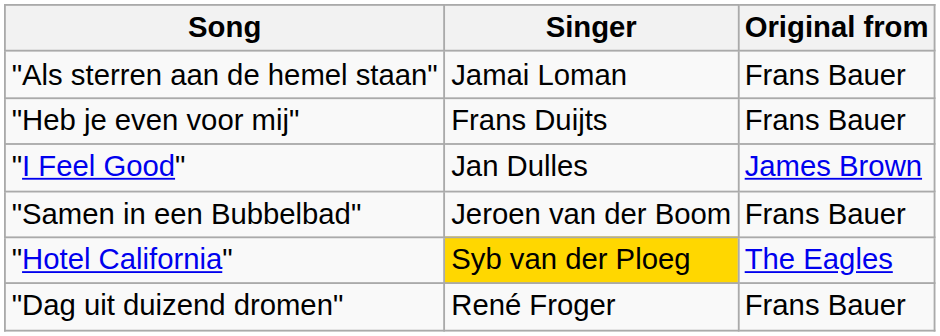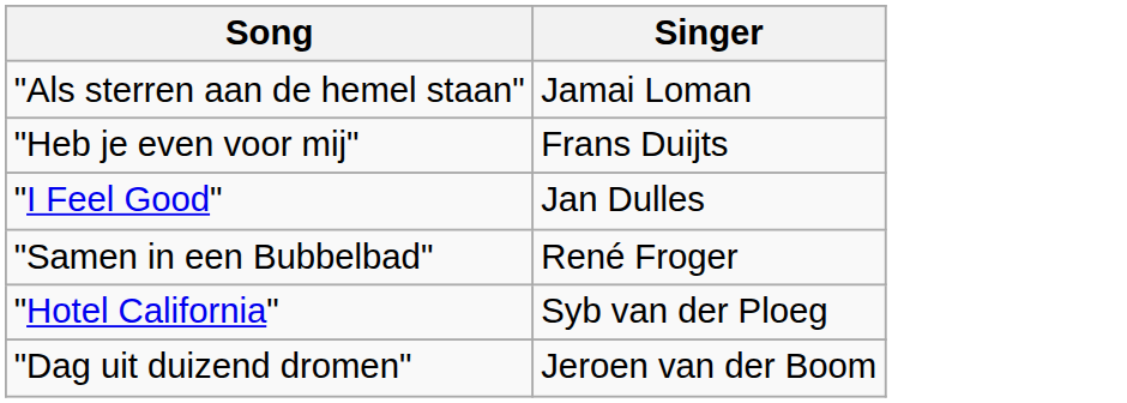 <table class="wikitable">
 <tr>
 <th>Song</th>
 <th>Singer</th>
-<th>Original from</th>
 </tr>
 <tr>
 <td>"Als sterren aan de hemel staan"</td>
 <td>Jamai Loman</td>
-<td>Frans Bauer</td>
 </tr>
 <tr>
 <td>"Heb je even voor mij"</td>
 <td>Frans Duijts</td>
-<td>Frans Bauer</td>
 </tr>
 <tr>
 <td>"<a href='#'>I Feel Good</a>"</td>
 <td>Jan Dulles</td>
-<td><a href='#'>James Brown</a></td>
 </tr>
 <tr>
 <td>"Samen in een Bubbelbad"</td>
-<td>Jeroen van der Boom</td>
-<td>Frans Bauer</td>
+<td>René Froger</td>
 </tr>
 <tr>
 <td>"<a href='#'>Hotel California</a>"</td>
-<td style="background: gold;">Syb van der Ploeg</td>
-<td><a href='#'>The Eagles</a></td>
+<td>Syb van der Ploeg</td>
 </tr>
 <tr>
 <td>"Dag uit duizend dromen"</td>
-<td>René Froger</td>
-<td>Frans Bauer</td>
+<td>Jeroen van der Boom</td>
 </tr>
 </table>
